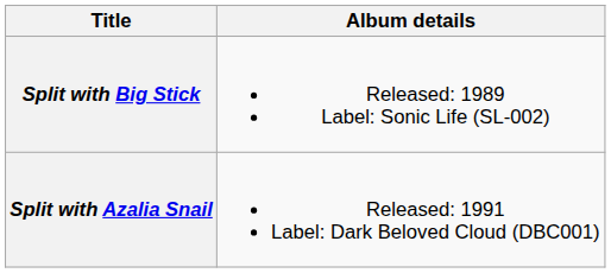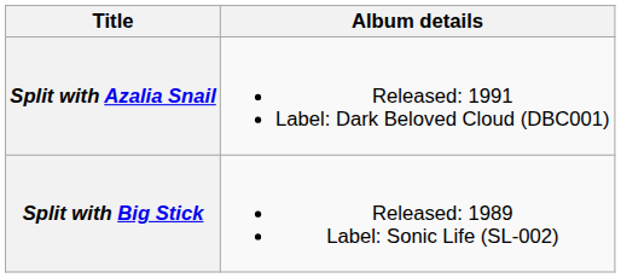 <table class="wikitable plainrowheaders" style="text-align:center;">
 <tr>
 <th rowspan="1" scope="col">Title</th>
 <th rowspan="1" scope="col">Album details</th>
 </tr>
 <tr>
+<th scope="row"><em>Split with <a href='#'>Azalia Snail</a></em></th>
+<td><br><ul><li>Released: 1991</li><li>Label: Dark Beloved Cloud (DBC001)</li></ul></td>
+</tr>
+<tr>
 <th scope="row"><em>Split with <a href='#'>Big Stick</a></em></th>
 <td><br><ul><li>Released: 1989</li><li>Label: Sonic Life (SL-002)</li></ul></td>
 </tr>
-<tr>
-<th scope="row"><em>Split with <a href='#'>Azalia Snail</a></em></th>
-<td><br><ul><li>Released: 1991</li><li>Label: Dark Beloved Cloud (DBC001)</li></ul></td>
-</tr>
 </table>
